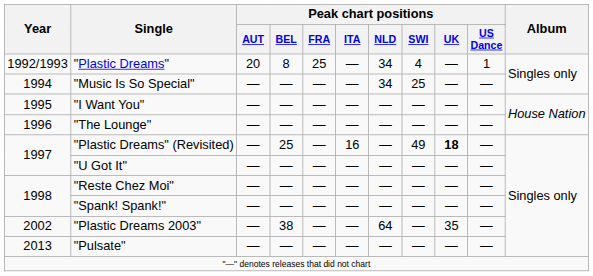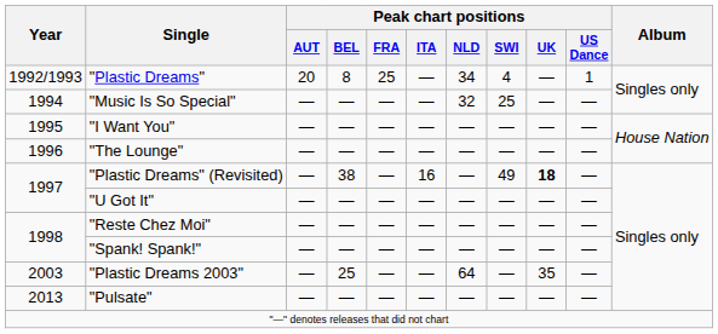 <table class="wikitable" style="text-align:center;">
 <tr>
 <th rowspan="2">Year</th>
 <th rowspan="2">Single</th>
 <th colspan="8">Peak chart positions</th>
 <th rowspan="2">Album</th>
 </tr>
 <tr style="font-size:smaller;">
 <th width="35"><a href='#'>AUT</a><br></th>
 <th width="35"><a href='#'>BEL</a><br></th>
 <th width="35"><a href='#'>FRA</a><br></th>
 <th width="35"><a href='#'>ITA</a><br></th>
 <th width="35"><a href='#'>NLD</a><br></th>
 <th width="35"><a href='#'>SWI</a><br></th>
 <th width="35"><a href='#'>UK</a><br></th>
 <th width="35"><a href='#'>US<br>Dance</a><br></th>
 </tr>
 <tr>
 <td>1992/1993</td>
 <td align="left">"<a href='#'>Plastic Dreams</a>"</td>
 <td>20</td>
 <td>8</td>
 <td>25</td>
 <td>—</td>
 <td>34</td>
 <td>4</td>
 <td>—</td>
 <td>1</td>
 <td align="left" rowspan="2">Singles only</td>
 </tr>
 <tr>
 <td>1994</td>
 <td align="left">"Music Is So Special"</td>
 <td>—</td>
 <td>—</td>
 <td>—</td>
 <td>—</td>
-<td>34</td>
+<td>32</td>
 <td>25</td>
 <td>—</td>
 <td>—</td>
 </tr>
 <tr>
 <td>1995</td>
 <td align="left">"I Want You"</td>
 <td>—</td>
 <td>—</td>
 <td>—</td>
 <td>—</td>
 <td>—</td>
 <td>—</td>
 <td>—</td>
 <td>—</td>
 <td align="left" rowspan="2"><em>House Nation</em></td>
 </tr>
 <tr>
 <td>1996</td>
 <td align="left">"The Lounge"</td>
 <td>—</td>
 <td>—</td>
 <td>—</td>
 <td>—</td>
 <td>—</td>
 <td>—</td>
 <td>—</td>
 <td>—</td>
 </tr>
 <tr>
 <td rowspan=2>1997</td>
 <td align="left">"Plastic Dreams" (Revisited)</td>
 <td>—</td>
-<td>25</td>
+<td>38</td>
 <td>—</td>
 <td>16</td>
 <td>—</td>
 <td>49</td>
 <td><strong>18</strong></td>
 <td>—</td>
 <td align="left" rowspan="6">Singles only</td>
 </tr>
 <tr>
 <td align="left">"U Got It"</td>
 <td>—</td>
 <td>—</td>
 <td>—</td>
 <td>—</td>
 <td>—</td>
 <td>—</td>
 <td>—</td>
 <td>—</td>
 </tr>
 <tr>
 <td rowspan=2>1998</td>
 <td align="left">"Reste Chez Moi"</td>
 <td>—</td>
 <td>—</td>
 <td>—</td>
 <td>—</td>
 <td>—</td>
 <td>—</td>
 <td>—</td>
 <td>—</td>
 </tr>
 <tr>
 <td align="left">"Spank! Spank!"</td>
 <td>—</td>
 <td>—</td>
 <td>—</td>
 <td>—</td>
 <td>—</td>
 <td>—</td>
 <td>—</td>
 <td>—</td>
 </tr>
 <tr>
-<td>2002</td>
+<td>2003</td>
 <td align="left">"Plastic Dreams 2003"</td>
 <td>—</td>
-<td>38</td>
+<td>25</td>
 <td>—</td>
 <td>—</td>
 <td>64</td>
 <td>—</td>
 <td>35</td>
 <td>—</td>
 </tr>
 <tr>
 <td>2013</td>
 <td align="left">"Pulsate"</td>
 <td>—</td>
 <td>—</td>
 <td>—</td>
 <td>—</td>
 <td>—</td>
 <td>—</td>
 <td>—</td>
 <td>—</td>
 </tr>
 <tr>
 <td colspan="15" style="font-size:8pt">"—" denotes releases that did not chart</td>
 </tr>
 </table>
